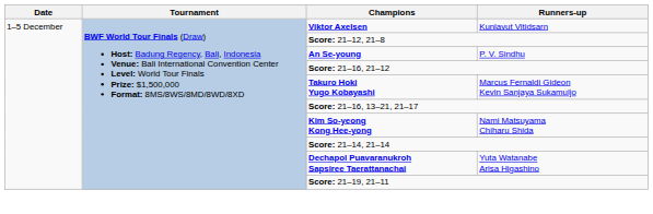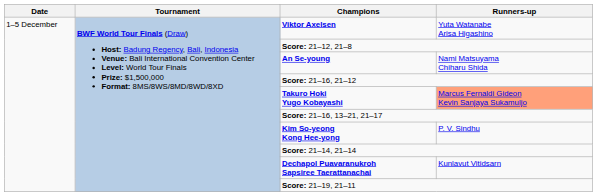 <table class="wikitable" style="font-size:80%">
 <tr>
 <th width="110">Date</th>
 <th width="330">Tournament</th>
 <th width="250">Champions</th>
 <th width="250">Runners-up</th>
 </tr>
 <tr valign=top>
 <td rowspan=10>1–5 December</td>
 <td style="background:#B6CDE5;" rowspan="10"><br><strong> <a href='#'>BWF World Tour Finals</a></strong> (<a href='#'>Draw</a>)<ul><li><strong>Host:</strong> <a href='#'>Badung Regency</a>, <a href='#'>Bali</a>, <a href='#'>Indonesia</a></li><li><strong>Venue:</strong> Bali International Convention Center</li><li><strong>Level:</strong> World Tour Finals</li><li><strong>Prize:</strong> $1,500,000</li><li><strong>Format:</strong> 8MS/8WS/8MD/8WD/8XD</li></ul></td>
 <td><strong> <a href='#'>Viktor Axelsen</a></strong></td>
-<td> <a href='#'>Kunlavut Vitidsarn</a></td>
+<td> <a href='#'>Yuta Watanabe</a><br> <a href='#'>Arisa Higashino</a></td>
 </tr>
 <tr>
 <td colspan="2"><strong>Score:</strong> 21–12, 21–8</td>
 </tr>
 <tr valign="top">
 <td><strong> <a href='#'>An Se-young</a></strong></td>
-<td> <a href='#'>P. V. Sindhu</a></td>
+<td> <a href='#'>Nami Matsuyama</a><br> <a href='#'>Chiharu Shida</a></td>
 </tr>
 <tr>
 <td colspan="2"><strong>Score:</strong> 21–16, 21–12</td>
 </tr>
 <tr valign="top">
 <td><strong> <a href='#'>Takuro Hoki</a><br> <a href='#'>Yugo Kobayashi</a></strong></td>
-<td> <a href='#'>Marcus Fernaldi Gideon</a><br> <a href='#'>Kevin Sanjaya Sukamuljo</a></td>
+<td style="background: lightsalmon;"> <a href='#'>Marcus Fernaldi Gideon</a><br> <a href='#'>Kevin Sanjaya Sukamuljo</a></td>
 </tr>
 <tr>
 <td colspan="2"><strong>Score:</strong> 21–16, 13–21, 21–17</td>
 </tr>
 <tr valign="top">
 <td><strong> <a href='#'>Kim So-yeong</a><br> <a href='#'>Kong Hee-yong</a></strong></td>
-<td> <a href='#'>Nami Matsuyama</a><br> <a href='#'>Chiharu Shida</a></td>
+<td> <a href='#'>P. V. Sindhu</a></td>
 </tr>
 <tr>
 <td colspan="2"><strong>Score:</strong> 21–14, 21–14</td>
 </tr>
 <tr valign="top">
 <td><strong> <a href='#'>Dechapol Puavaranukroh</a><br> <a href='#'>Sapsiree Taerattanachai</a></strong></td>
-<td> <a href='#'>Yuta Watanabe</a><br> <a href='#'>Arisa Higashino</a></td>
+<td> <a href='#'>Kunlavut Vitidsarn</a></td>
 </tr>
 <tr>
 <td colspan="2"><strong>Score:</strong> 21–19, 21–11</td>
 </tr>
 </table>
